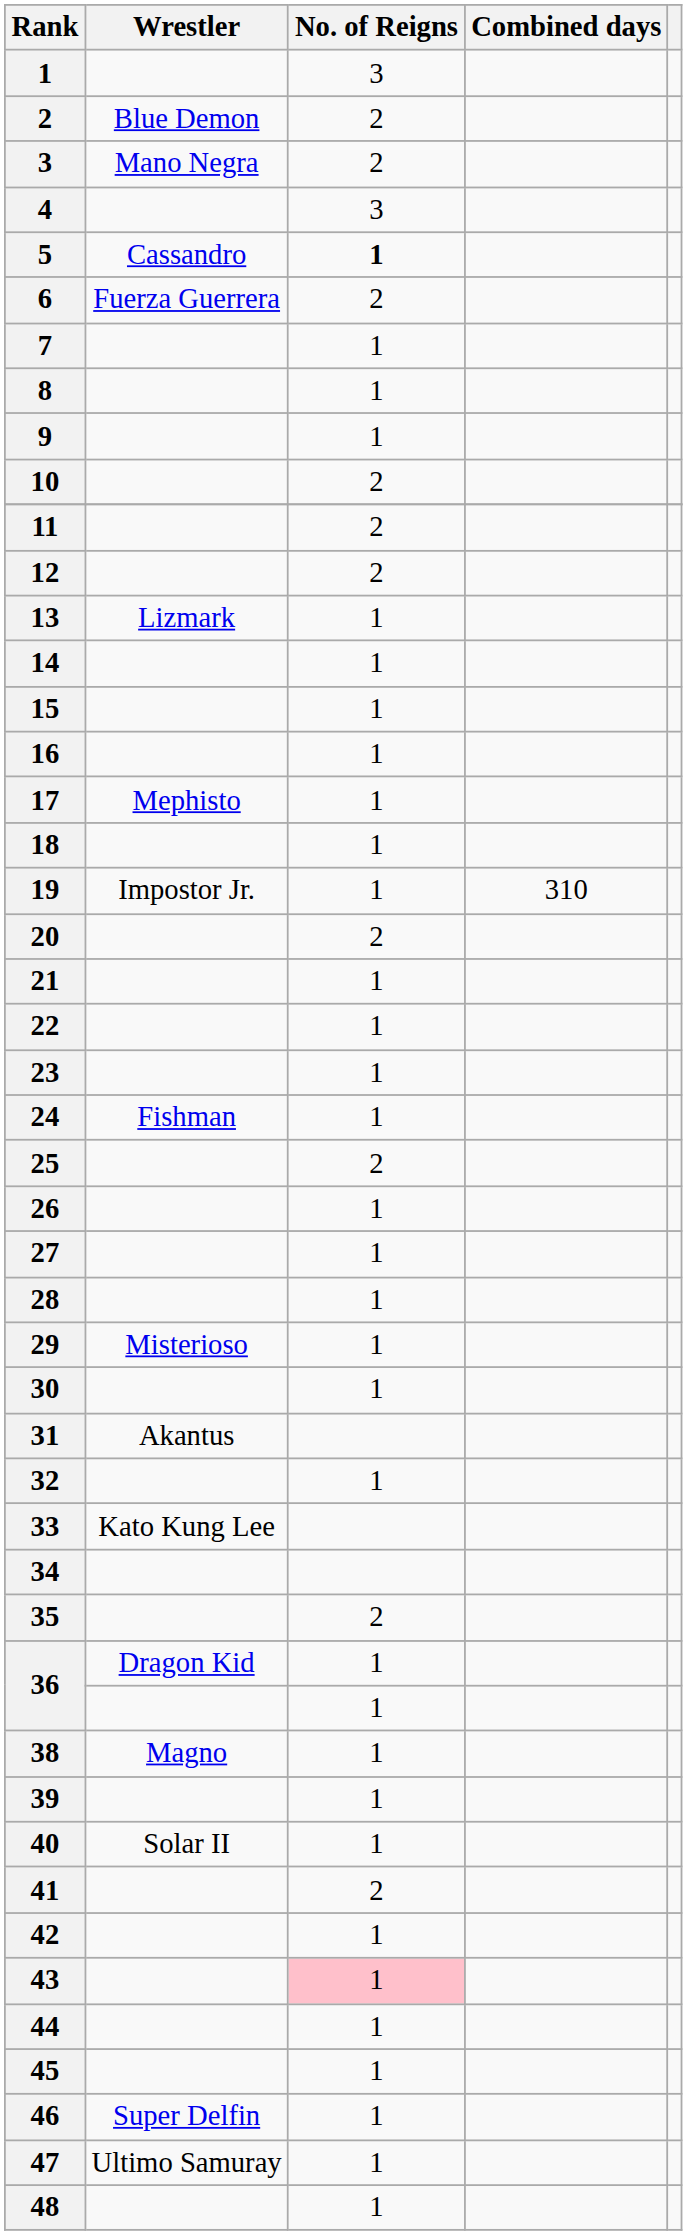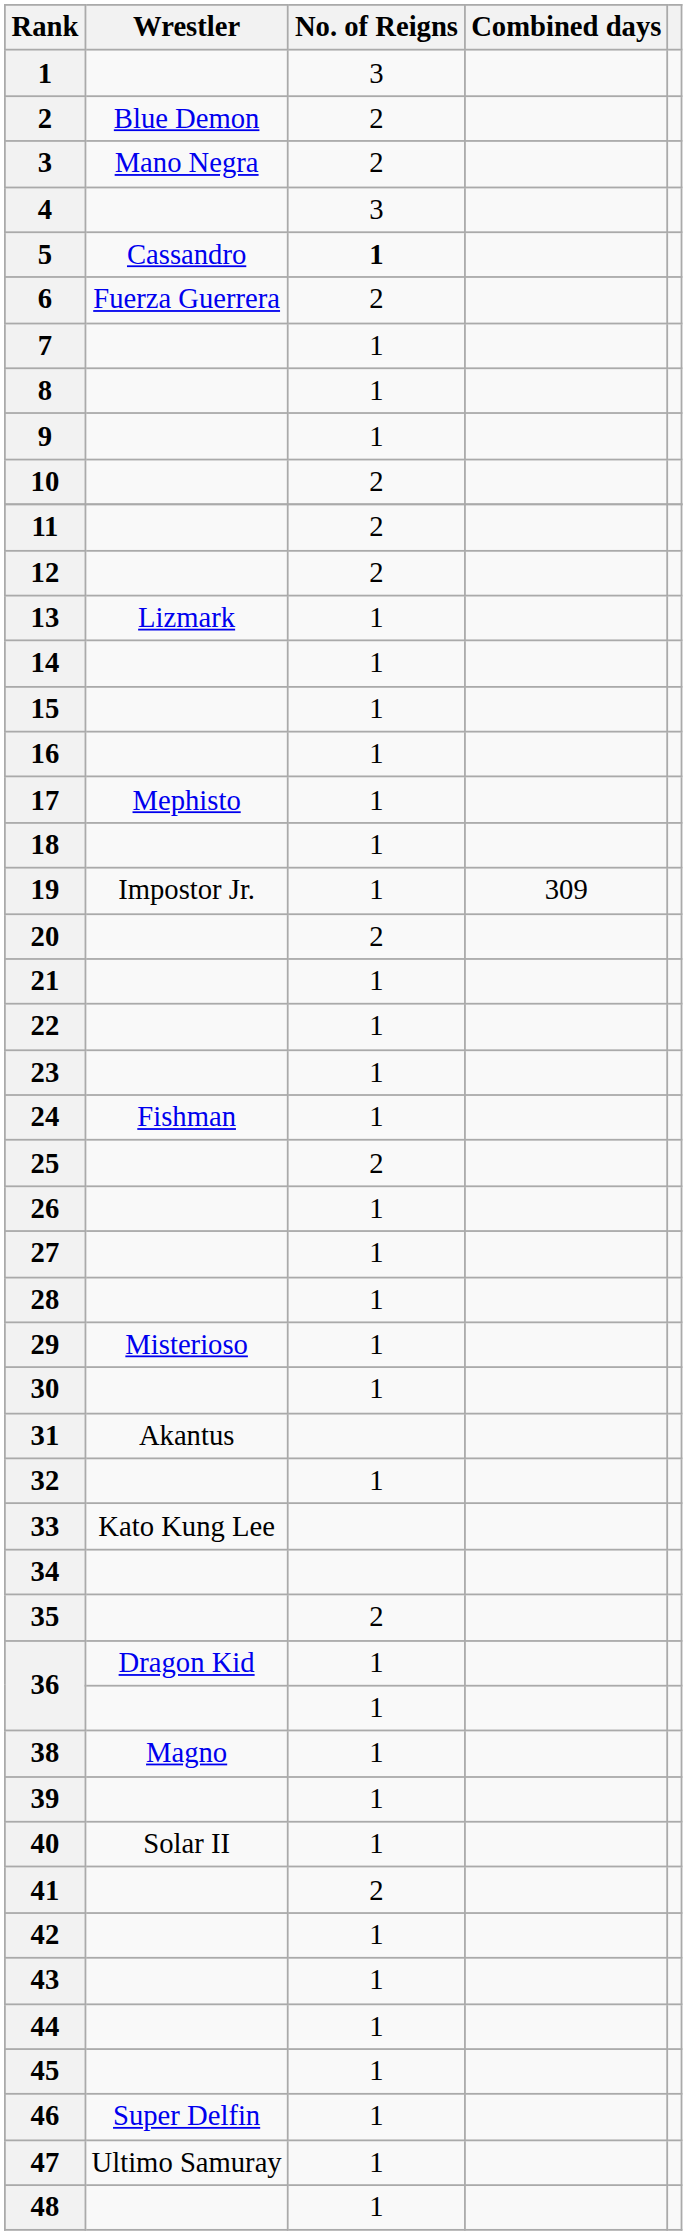 <table class="wikitable sortable" style="text-align: center">
 <tr>
 <th data-sort-type="number" scope="col">Rank</th>
 <th scope="col">Wrestler</th>
 <th data-sort-type="number" scope="col">No. of Reigns</th>
 <th data-sort-type="number" scope="col">Combined days</th>
 <th class="unsortable" scope="col"></th>
 </tr>
 <tr>
 <th scope="row">1</th>
 <td></td>
 <td>3</td>
 <td></td>
 <td></td>
 </tr>
 <tr>
 <th scope="row">2</th>
 <td><a href='#'>Blue Demon</a></td>
 <td>2</td>
 <td></td>
 <td></td>
 </tr>
 <tr>
 <th scope="row">3</th>
 <td><a href='#'>Mano Negra</a></td>
 <td>2</td>
 <td></td>
 <td></td>
 </tr>
 <tr>
 <th scope="row">4</th>
 <td></td>
 <td>3</td>
 <td></td>
 <td></td>
 </tr>
 <tr>
 <th scope="row">5</th>
 <td><a href='#'>Cassandro</a></td>
 <td><strong>1</strong></td>
 <td></td>
 <td></td>
 </tr>
 <tr>
 <th scope="row">6</th>
 <td><a href='#'>Fuerza Guerrera</a></td>
 <td>2</td>
 <td></td>
 <td></td>
 </tr>
 <tr>
 <th scope="row">7</th>
 <td></td>
 <td>1</td>
 <td></td>
 <td></td>
 </tr>
 <tr>
 <th scope="row">8</th>
 <td></td>
 <td>1</td>
 <td></td>
 <td></td>
 </tr>
 <tr>
 <th scope="row">9</th>
 <td></td>
 <td>1</td>
 <td></td>
 <td></td>
 </tr>
 <tr>
 <th scope="row">10</th>
 <td></td>
 <td>2</td>
 <td></td>
 <td></td>
 </tr>
 <tr>
 </tr>
 <tr>
 <th scope="row">11</th>
 <td></td>
 <td>2</td>
 <td></td>
 <td></td>
 </tr>
 <tr>
 <th scope="row">12</th>
 <td></td>
 <td>2</td>
 <td></td>
 <td></td>
 </tr>
 <tr>
 <th scope="row">13</th>
 <td><a href='#'>Lizmark</a></td>
 <td>1</td>
 <td></td>
 <td></td>
 </tr>
 <tr>
 <th scope="row">14</th>
 <td></td>
 <td>1</td>
 <td></td>
 <td></td>
 </tr>
 <tr>
 <th scope="row">15</th>
 <td></td>
 <td>1</td>
 <td></td>
 <td></td>
 </tr>
 <tr>
 <th scope="row">16</th>
 <td></td>
 <td>1</td>
 <td></td>
 <td></td>
 </tr>
 <tr>
 <th scope="row">17</th>
 <td><a href='#'>Mephisto</a></td>
 <td>1</td>
 <td></td>
 <td></td>
 </tr>
 <tr>
 <th scope="row">18</th>
 <td></td>
 <td>1</td>
 <td></td>
 <td></td>
 </tr>
 <tr>
 <th scope="row">19</th>
 <td>Impostor Jr.</td>
 <td>1</td>
-<td>310</td>
+<td>309</td>
 <td></td>
 </tr>
 <tr>
 <th scope="row">20</th>
 <td></td>
 <td>2</td>
 <td></td>
 <td></td>
 </tr>
 <tr>
 <th scope="row">21</th>
 <td></td>
 <td>1</td>
 <td></td>
 <td></td>
 </tr>
 <tr>
 <th scope="row">22</th>
 <td></td>
 <td>1</td>
 <td></td>
 <td></td>
 </tr>
 <tr>
 <th scope="row">23</th>
 <td></td>
 <td>1</td>
 <td></td>
 <td></td>
 </tr>
 <tr>
 <th scope="row">24</th>
 <td><a href='#'>Fishman</a></td>
 <td>1</td>
 <td></td>
 <td></td>
 </tr>
 <tr>
 <th scope="row">25</th>
 <td></td>
 <td>2</td>
 <td></td>
 <td></td>
 </tr>
 <tr>
 <th scope="row">26</th>
 <td></td>
 <td>1</td>
 <td></td>
 <td></td>
 </tr>
 <tr>
 <th scope="row">27</th>
 <td></td>
 <td>1</td>
 <td></td>
 <td></td>
 </tr>
 <tr>
 <th scope="row">28</th>
 <td></td>
 <td>1</td>
 <td></td>
 <td></td>
 </tr>
 <tr>
 <th scope="row">29</th>
 <td><a href='#'>Misterioso</a></td>
 <td>1</td>
 <td></td>
 <td></td>
 </tr>
 <tr>
 <th scope="row">30</th>
 <td></td>
 <td>1</td>
 <td></td>
 <td></td>
 </tr>
 <tr>
 <th scope="row">31</th>
 <td>Akantus</td>
 <td></td>
 <td></td>
 <td></td>
 </tr>
 <tr>
 <th scope="row">32</th>
 <td></td>
 <td>1</td>
 <td></td>
 <td></td>
 </tr>
 <tr>
 <th scope="row">33</th>
 <td>Kato Kung Lee</td>
 <td></td>
 <td></td>
 <td></td>
 </tr>
 <tr>
 <th scope="row">34</th>
 <td></td>
 <td></td>
 <td></td>
 <td></td>
 </tr>
 <tr>
 <th scope="row">35</th>
 <td></td>
 <td>2</td>
 <td></td>
 <td></td>
 </tr>
 <tr>
 <th rowspan=2 scope="row">36</th>
 <td><a href='#'>Dragon Kid</a></td>
 <td>1</td>
 <td></td>
 <td></td>
 </tr>
 <tr>
 <td></td>
 <td>1</td>
 <td></td>
 <td></td>
 </tr>
 <tr>
 <th scope="row">38</th>
 <td><a href='#'>Magno</a></td>
 <td>1</td>
 <td></td>
 <td></td>
 </tr>
 <tr>
 <th scope="row">39</th>
 <td></td>
 <td>1</td>
 <td></td>
 <td></td>
 </tr>
 <tr>
 <th scope="row">40</th>
 <td>Solar II</td>
 <td>1</td>
 <td></td>
 <td></td>
 </tr>
 <tr>
 <th scope="row">41</th>
 <td></td>
 <td>2</td>
 <td></td>
 <td></td>
 </tr>
 <tr>
 <th scope="row">42</th>
 <td></td>
 <td>1</td>
 <td></td>
 <td></td>
 </tr>
 <tr>
 <th scope="row">43</th>
 <td></td>
-<td style="background: pink;">1</td>
+<td>1</td>
 <td></td>
 <td></td>
 </tr>
 <tr>
 <th scope="row">44</th>
 <td></td>
 <td>1</td>
 <td></td>
 <td></td>
 </tr>
 <tr>
 <th scope="row">45</th>
 <td></td>
 <td>1</td>
 <td></td>
 <td></td>
 </tr>
 <tr>
 <th scope="row">46</th>
 <td><a href='#'>Super Delfin</a></td>
 <td>1</td>
 <td></td>
 <td></td>
 </tr>
 <tr>
 <th scope="row">47</th>
 <td>Ultimo Samuray</td>
 <td>1</td>
 <td></td>
 <td></td>
 </tr>
 <tr>
 <th scope="row">48</th>
 <td></td>
 <td>1</td>
 <td></td>
 <td></td>
 </tr>
 </table>
